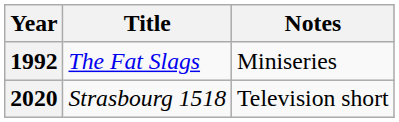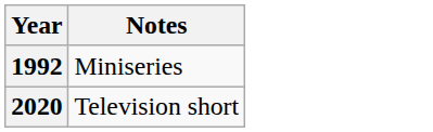 <table class="wikitable unsortable">
 <tr>
 <th>Year</th>
-<th>Title</th>
 <th>Notes</th>
 </tr>
 <tr>
 <th scope="row">1992</th>
-<td><em><a href='#'>The Fat Slags</a></em></td>
 <td>Miniseries</td>
 </tr>
 <tr>
 <th scope="row">2020</th>
-<td><em>Strasbourg 1518</em></td>
 <td>Television short</td>
 </tr>
 </table>
